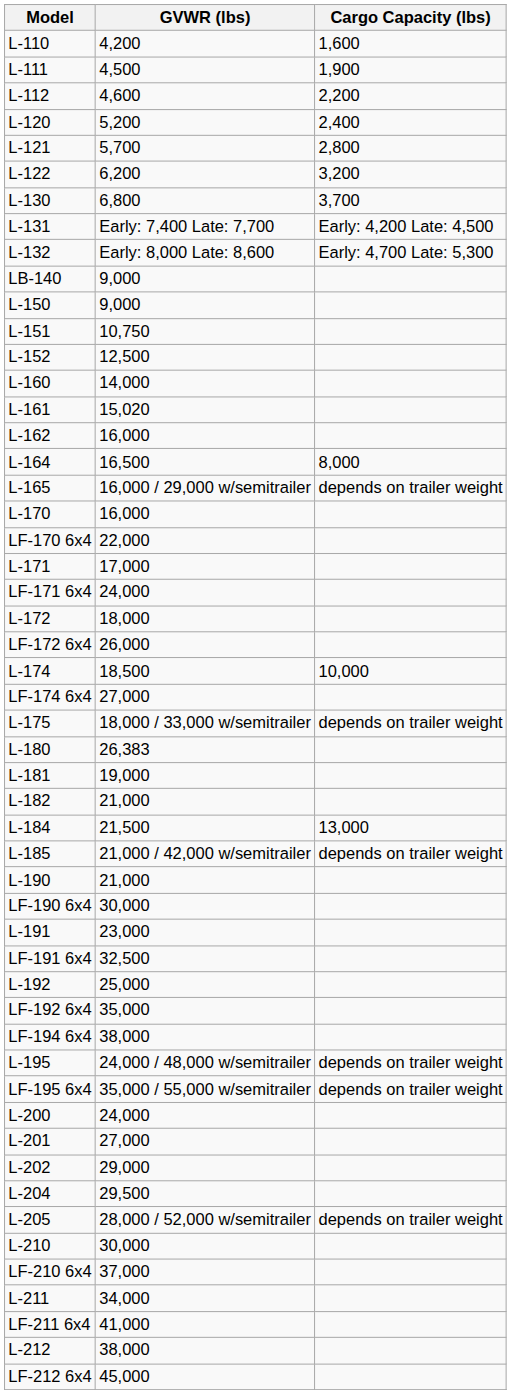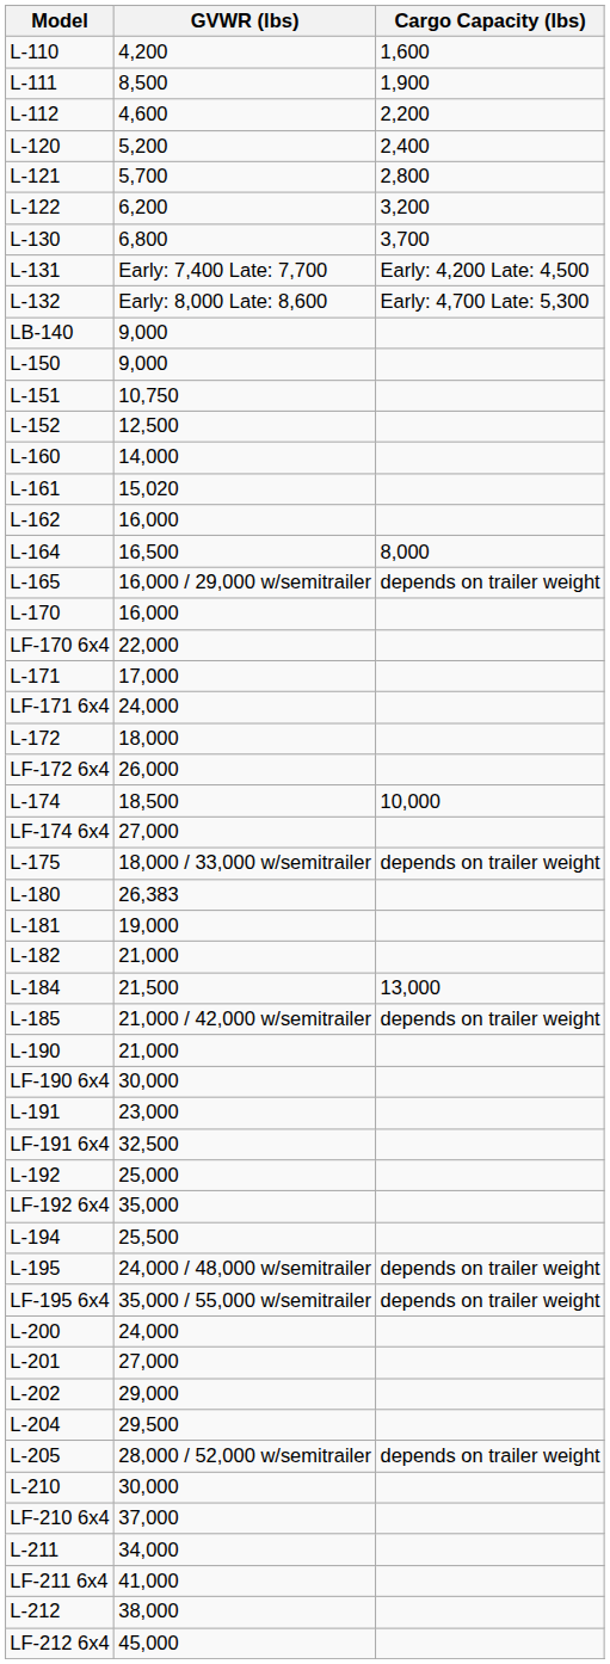 <table class="wikitable">
 <tr>
 <th>Model</th>
 <th>GVWR (lbs)</th>
 <th>Cargo Capacity (lbs)</th>
 </tr>
 <tr>
 <td>L-110</td>
 <td>4,200</td>
 <td>1,600</td>
 </tr>
 <tr>
 <td>L-111</td>
-<td>4,500</td>
+<td>8,500</td>
 <td>1,900</td>
 </tr>
 <tr>
 <td>L-112</td>
 <td>4,600</td>
 <td>2,200</td>
 </tr>
 <tr>
 <td>L-120</td>
 <td>5,200</td>
 <td>2,400</td>
 </tr>
 <tr>
 <td>L-121</td>
 <td>5,700</td>
 <td>2,800</td>
 </tr>
 <tr>
 <td>L-122</td>
 <td>6,200</td>
 <td>3,200</td>
 </tr>
 <tr>
 <td>L-130</td>
 <td>6,800</td>
 <td>3,700</td>
 </tr>
 <tr>
 <td>L-131</td>
 <td>Early: 7,400 Late: 7,700</td>
 <td>Early: 4,200 Late: 4,500</td>
 </tr>
 <tr>
 <td>L-132</td>
 <td>Early: 8,000 Late: 8,600</td>
 <td>Early: 4,700 Late: 5,300</td>
 </tr>
 <tr>
 <td>LB-140</td>
 <td>9,000</td>
 <td></td>
 </tr>
 <tr>
 <td>L-150</td>
 <td>9,000</td>
 <td></td>
 </tr>
 <tr>
 <td>L-151</td>
 <td>10,750</td>
 <td></td>
 </tr>
 <tr>
 <td>L-152</td>
 <td>12,500</td>
 <td></td>
 </tr>
 <tr>
 <td>L-160</td>
 <td>14,000</td>
 <td></td>
 </tr>
 <tr>
 <td>L-161</td>
 <td>15,020</td>
 <td></td>
 </tr>
 <tr>
 <td>L-162</td>
 <td>16,000</td>
 <td></td>
 </tr>
 <tr>
 <td>L-164</td>
 <td>16,500</td>
 <td>8,000</td>
 </tr>
 <tr>
 <td>L-165</td>
 <td>16,000 / 29,000 w/semitrailer</td>
 <td>depends on trailer weight</td>
 </tr>
 <tr>
 <td>L-170</td>
 <td>16,000</td>
 <td></td>
 </tr>
 <tr>
 <td>LF-170 6x4</td>
 <td>22,000</td>
 <td></td>
 </tr>
 <tr>
 <td>L-171</td>
 <td>17,000</td>
 <td></td>
 </tr>
 <tr>
 <td>LF-171 6x4</td>
 <td>24,000</td>
 <td></td>
 </tr>
 <tr>
 <td>L-172</td>
 <td>18,000</td>
 <td></td>
 </tr>
 <tr>
 <td>LF-172 6x4</td>
 <td>26,000</td>
 <td></td>
 </tr>
 <tr>
 <td>L-174</td>
 <td>18,500</td>
 <td>10,000</td>
 </tr>
 <tr>
 <td>LF-174 6x4</td>
 <td>27,000</td>
 <td></td>
 </tr>
 <tr>
 <td>L-175</td>
 <td>18,000 / 33,000 w/semitrailer</td>
 <td>depends on trailer weight</td>
 </tr>
 <tr>
 <td>L-180</td>
 <td>26,383</td>
 <td></td>
 </tr>
 <tr>
 <td>L-181</td>
 <td>19,000</td>
 <td></td>
 </tr>
 <tr>
 <td>L-182</td>
 <td>21,000</td>
 <td></td>
 </tr>
 <tr>
 <td>L-184</td>
 <td>21,500</td>
 <td>13,000</td>
 </tr>
 <tr>
 <td>L-185</td>
 <td>21,000 / 42,000 w/semitrailer</td>
 <td>depends on trailer weight</td>
 </tr>
 <tr>
 <td>L-190</td>
 <td>21,000</td>
 <td></td>
 </tr>
 <tr>
 <td>LF-190 6x4</td>
 <td>30,000</td>
 <td></td>
 </tr>
 <tr>
 <td>L-191</td>
 <td>23,000</td>
 <td></td>
 </tr>
 <tr>
 <td>LF-191 6x4</td>
 <td>32,500</td>
 <td></td>
 </tr>
 <tr>
 <td>L-192</td>
 <td>25,000</td>
 <td></td>
 </tr>
 <tr>
 <td>LF-192 6x4</td>
 <td>35,000</td>
 <td></td>
 </tr>
 <tr>
-<td>LF-194 6x4</td>
-<td>38,000</td>
+<td>L-194</td>
+<td>25,500</td>
 <td></td>
 </tr>
 <tr>
 <td>L-195</td>
 <td>24,000 / 48,000 w/semitrailer</td>
 <td>depends on trailer weight</td>
 </tr>
 <tr>
 <td>LF-195 6x4</td>
 <td>35,000 / 55,000 w/semitrailer</td>
 <td>depends on trailer weight</td>
 </tr>
 <tr>
 <td>L-200</td>
 <td>24,000</td>
 <td></td>
 </tr>
 <tr>
 <td>L-201</td>
 <td>27,000</td>
 <td></td>
 </tr>
 <tr>
 <td>L-202</td>
 <td>29,000</td>
 <td></td>
 </tr>
 <tr>
 <td>L-204</td>
 <td>29,500</td>
 <td></td>
 </tr>
 <tr>
 <td>L-205</td>
 <td>28,000 / 52,000 w/semitrailer</td>
 <td>depends on trailer weight</td>
 </tr>
 <tr>
 <td>L-210</td>
 <td>30,000</td>
 <td></td>
 </tr>
 <tr>
 <td>LF-210 6x4</td>
 <td>37,000</td>
 <td></td>
 </tr>
 <tr>
 <td>L-211</td>
 <td>34,000</td>
 <td></td>
 </tr>
 <tr>
 <td>LF-211 6x4</td>
 <td>41,000</td>
 <td></td>
 </tr>
 <tr>
 <td>L-212</td>
 <td>38,000</td>
 <td></td>
 </tr>
 <tr>
 <td>LF-212 6x4</td>
 <td>45,000</td>
 <td></td>
 </tr>
 <tr>
 </tr>
 <tr>
 </tr>
 </table>
